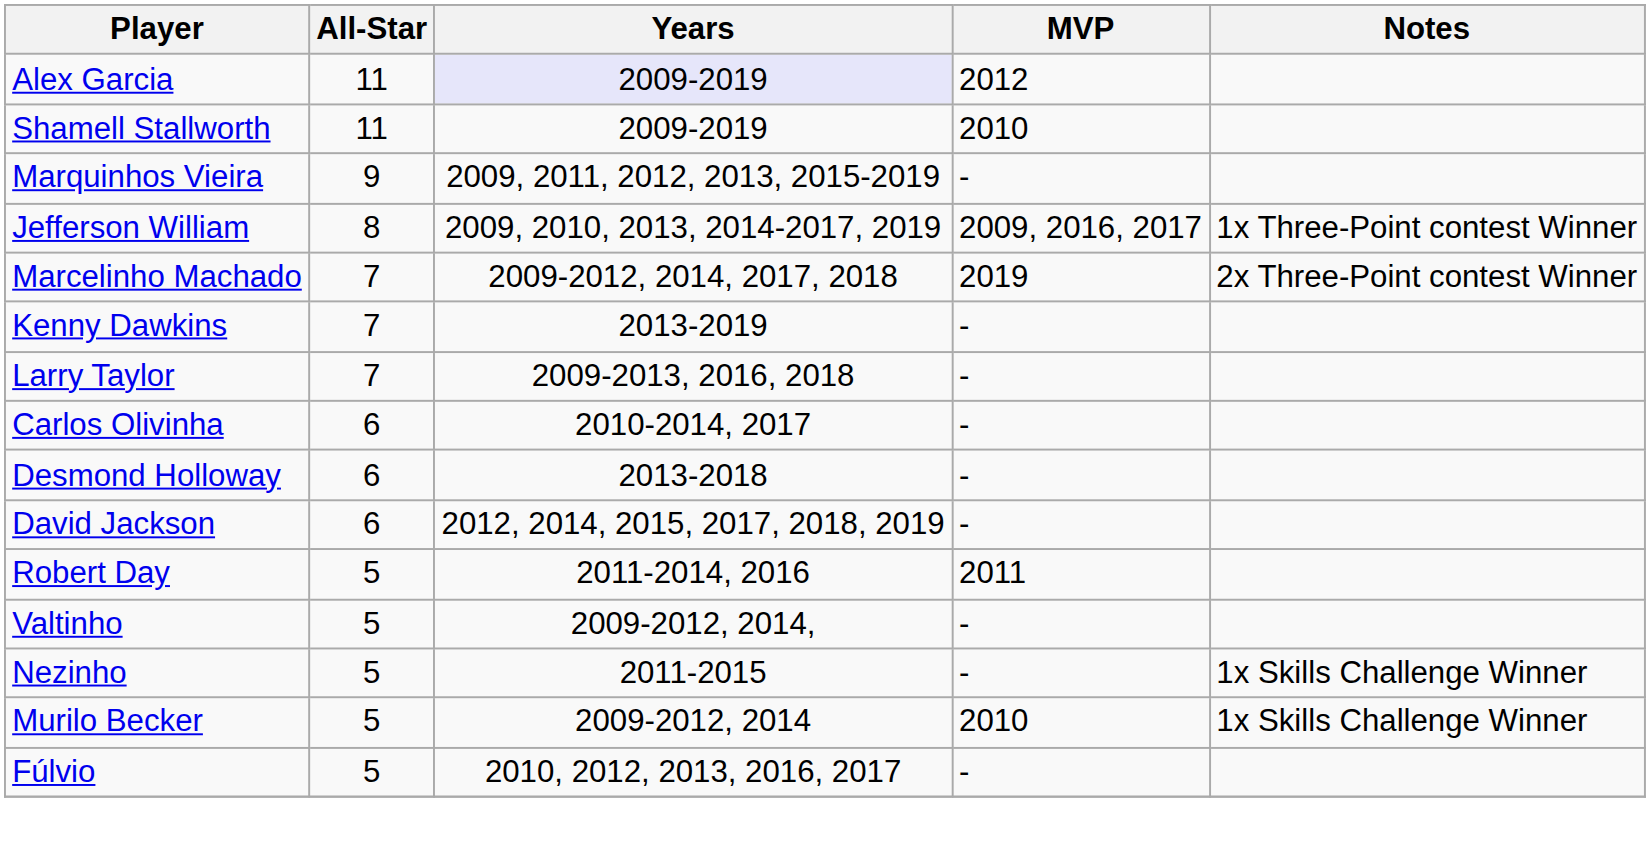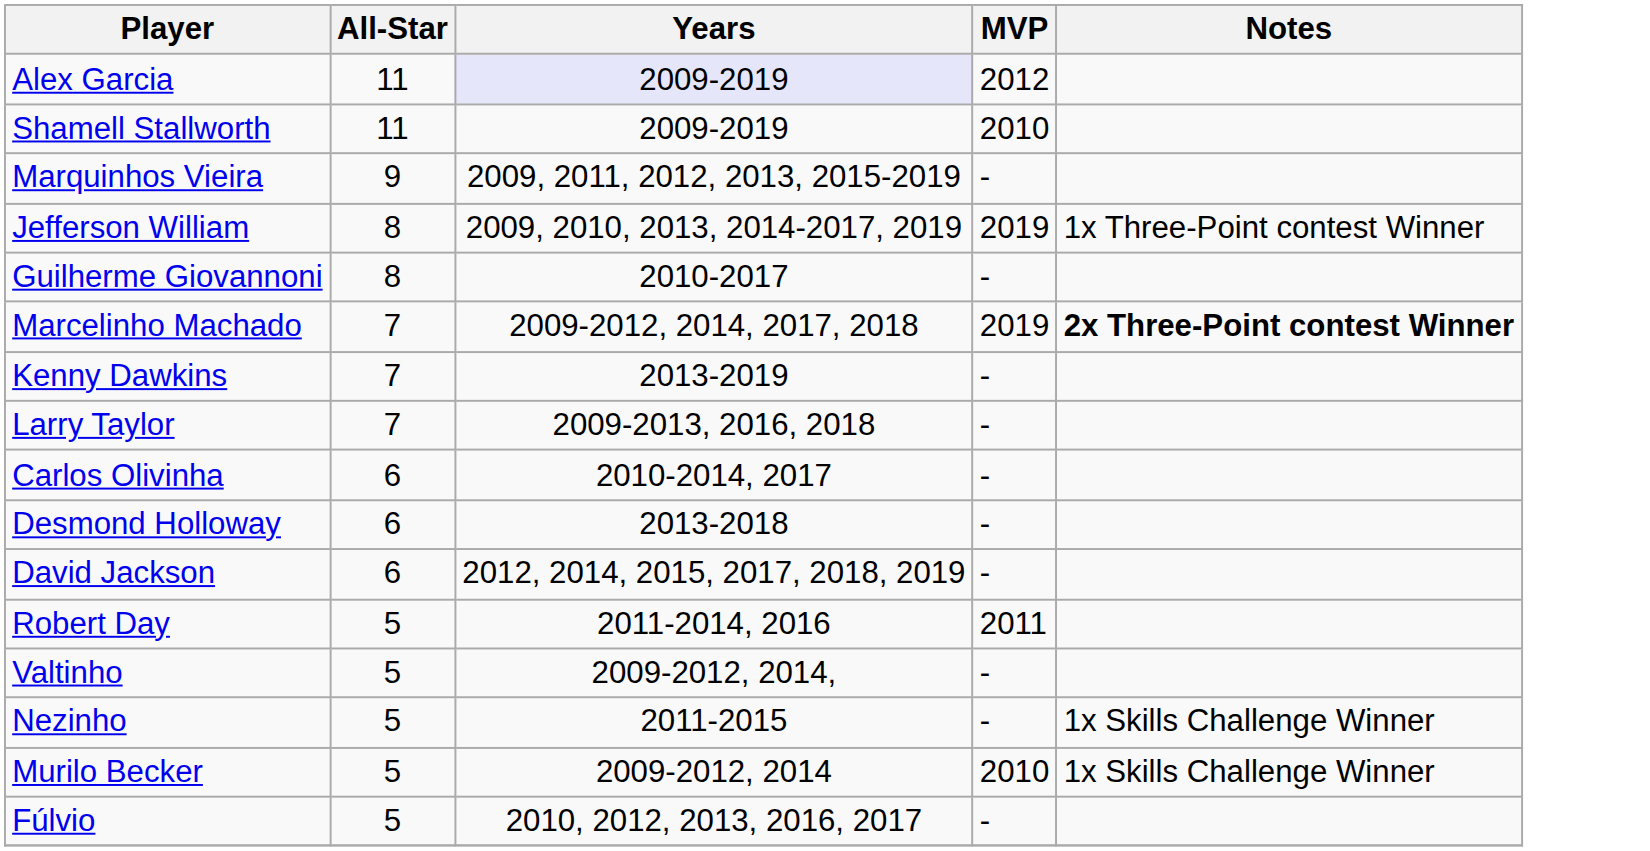 <table class="wikitable sortable">
 <tr>
 <th>Player</th>
 <th>All-Star</th>
 <th>Years</th>
 <th>MVP</th>
 <th>Notes</th>
 </tr>
 <tr>
 <td> <a href='#'>Alex Garcia</a></td>
 <td style="text-align:center">11</td>
 <td style="background: lavender; text-align:center">2009-2019</td>
 <td>2012</td>
 <td></td>
 </tr>
 <tr>
 <td> <a href='#'>Shamell Stallworth</a></td>
 <td style="text-align:center">11</td>
 <td style="text-align:center">2009-2019</td>
 <td>2010</td>
 <td></td>
 </tr>
 <tr>
 <td> <a href='#'>Marquinhos Vieira</a></td>
 <td style="text-align:center">9</td>
 <td style="text-align:center">2009, 2011, 2012, 2013, 2015-2019</td>
 <td>-</td>
 <td></td>
 </tr>
 <tr>
 <td> <a href='#'>Jefferson William</a></td>
 <td style="text-align:center">8</td>
 <td style="text-align:center">2009, 2010, 2013, 2014-2017, 2019</td>
-<td>2009, 2016, 2017</td>
+<td>2019</td>
 <td>1x Three-Point contest Winner</td>
+</tr>
+<tr>
+<td> <a href='#'>Guilherme Giovannoni</a></td>
+<td style="text-align:center">8</td>
+<td style="text-align:center">2010-2017</td>
+<td>-</td>
+<td></td>
 </tr>
 <tr>
 <td> <a href='#'>Marcelinho Machado</a></td>
 <td style="text-align:center">7</td>
 <td style="text-align:center">2009-2012, 2014, 2017, 2018</td>
 <td>2019</td>
-<td>2x Three-Point contest Winner</td>
+<td><strong>2x Three-Point contest Winner</strong></td>
 </tr>
 <tr>
 <td> <a href='#'>Kenny Dawkins</a></td>
 <td style="text-align:center">7</td>
 <td style="text-align:center">2013-2019</td>
 <td>-</td>
 <td></td>
 </tr>
 <tr>
 <td> <a href='#'>Larry Taylor</a></td>
 <td style="text-align:center">7</td>
 <td style="text-align:center">2009-2013, 2016, 2018</td>
 <td>-</td>
 <td></td>
 </tr>
 <tr>
 <td> <a href='#'>Carlos Olivinha</a></td>
 <td style="text-align:center">6</td>
 <td style="text-align:center">2010-2014, 2017</td>
 <td>-</td>
 <td></td>
 </tr>
 <tr>
 <td> <a href='#'>Desmond Holloway</a></td>
 <td style="text-align:center">6</td>
 <td style="text-align:center">2013-2018</td>
 <td>-</td>
 <td></td>
 </tr>
 <tr>
 <td> <a href='#'>David Jackson</a></td>
 <td style="text-align:center">6</td>
 <td style="text-align:center">2012, 2014, 2015, 2017, 2018, 2019</td>
 <td>-</td>
 <td></td>
 </tr>
 <tr>
 <td> <a href='#'>Robert Day</a></td>
 <td style="text-align:center">5</td>
 <td style="text-align:center">2011-2014, 2016</td>
 <td>2011</td>
 <td></td>
 </tr>
 <tr>
 <td> <a href='#'>Valtinho</a></td>
 <td style="text-align:center">5</td>
 <td style="text-align:center">2009-2012, 2014,</td>
 <td>-</td>
 <td></td>
 </tr>
 <tr>
 <td> <a href='#'>Nezinho</a></td>
 <td style="text-align:center">5</td>
 <td style="text-align:center">2011-2015</td>
 <td>-</td>
 <td>1x Skills Challenge Winner</td>
 </tr>
 <tr>
 <td> <a href='#'>Murilo Becker</a></td>
 <td style="text-align:center">5</td>
 <td style="text-align:center">2009-2012, 2014</td>
 <td>2010</td>
 <td>1x Skills Challenge Winner</td>
 </tr>
 <tr>
 <td> <a href='#'>Fúlvio</a></td>
 <td style="text-align:center">5</td>
 <td style="text-align:center">2010, 2012, 2013, 2016, 2017</td>
 <td>-</td>
 <td></td>
 </tr>
 <tr>
 </tr>
 </table>
